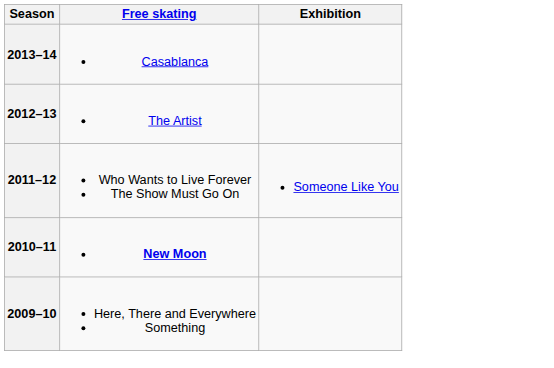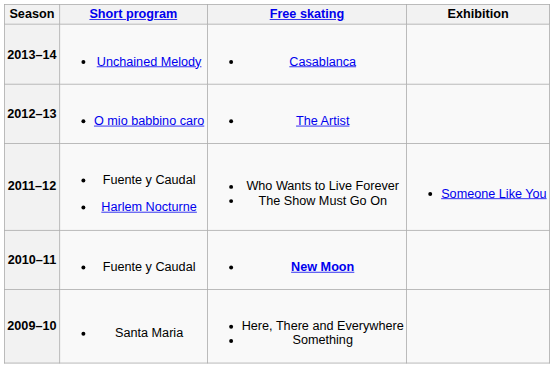 <table class=wikitable style=text-align:center>
 <tr>
 <th>Season</th>
+<th><a href='#'>Short program</a></th>
 <th><a href='#'>Free skating</a></th>
 <th>Exhibition</th>
 </tr>
 <tr>
 <th>2013–14 <br> </th>
+<td><br><ul><li><a href='#'>Unchained Melody</a> <br></li></ul></td>
 <td><br><ul><li><a href='#'>Casablanca</a> <br></li></ul></td>
 <td></td>
 </tr>
 <tr>
 <th>2012–13 <br> </th>
+<td><br><ul><li><a href='#'>O mio babbino caro</a> <br></li></ul></td>
 <td><br><ul><li><a href='#'>The Artist</a> <br></li></ul></td>
 <td></td>
 </tr>
 <tr>
 <th>2011–12 <br> </th>
+<td><br><ul><li>Fuente y Caudal <br></li></ul><ul><li><a href='#'>Harlem Nocturne</a></li></ul></td>
 <td><br><ul><li>Who Wants to Live Forever <br></li><li>The Show Must Go On <br></li></ul></td>
 <td><br><ul><li><a href='#'>Someone Like You</a> <br></li></ul></td>
 </tr>
 <tr>
 <th>2010–11 <br> </th>
+<td><br><ul><li>Fuente y Caudal <br></li></ul></td>
 <td><strong><br><ul><li><a href='#'>New Moon</a> <br></li></ul></strong></td>
 <td></td>
 </tr>
 <tr>
 <th>2009–10 <br> </th>
+<td><br><ul><li>Santa Maria <br></li></ul></td>
 <td><br><ul><li>Here, There and Everywhere <br></li><li>Something <br></li></ul></td>
 <td></td>
 </tr>
 </table>
